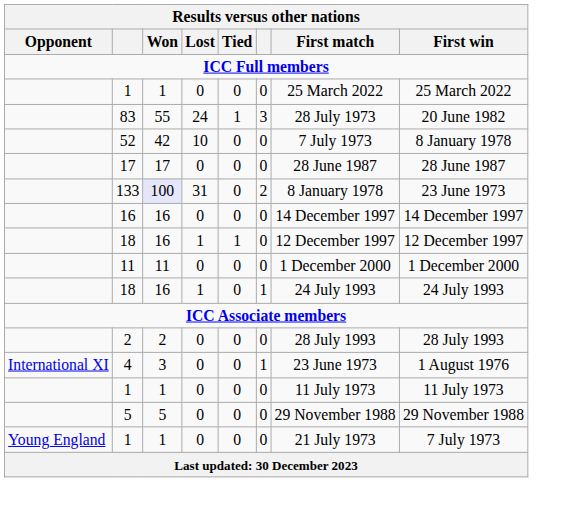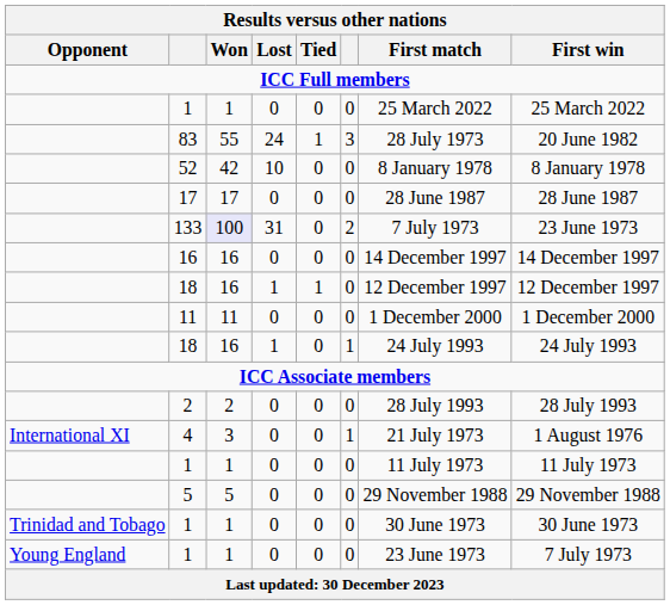 <table class="wikitable" style="text-align: center;">
 <tr>
 <th colspan=8>Results versus other nations</th>
 </tr>
 <tr>
 <th>Opponent</th>
 <th></th>
 <th>Won</th>
 <th>Lost</th>
 <th>Tied</th>
 <th></th>
 <th>First match</th>
 <th>First win</th>
 </tr>
 <tr>
 <td colspan="8" style="text-align:center;"><strong><a href='#'>ICC Full members</a></strong></td>
 </tr>
 <tr>
 <td align=left></td>
 <td>1</td>
 <td>1</td>
 <td>0</td>
 <td>0</td>
 <td>0</td>
 <td>25 March 2022</td>
 <td>25 March 2022</td>
 </tr>
 <tr>
 <td align=left></td>
 <td>83</td>
 <td>55</td>
 <td>24</td>
 <td>1</td>
 <td>3</td>
 <td>28 July 1973</td>
 <td>20 June 1982</td>
 </tr>
 <tr>
 <td align=left></td>
 <td>52</td>
 <td>42</td>
 <td>10</td>
 <td>0</td>
 <td>0</td>
-<td>7 July 1973</td>
+<td>8 January 1978</td>
 <td>8 January 1978</td>
 </tr>
 <tr>
 <td align=left></td>
 <td>17</td>
 <td>17</td>
 <td>0</td>
 <td>0</td>
 <td>0</td>
 <td>28 June 1987</td>
 <td>28 June 1987</td>
 </tr>
 <tr>
 <td align=left></td>
 <td>133</td>
 <td style="background: lavender;">100</td>
 <td>31</td>
 <td>0</td>
 <td>2</td>
-<td>8 January 1978</td>
+<td>7 July 1973</td>
 <td>23 June 1973</td>
 </tr>
 <tr>
 <td align=left></td>
 <td>16</td>
 <td>16</td>
 <td>0</td>
 <td>0</td>
 <td>0</td>
 <td>14 December 1997</td>
 <td>14 December 1997</td>
 </tr>
 <tr>
 <td align=left></td>
 <td>18</td>
 <td>16</td>
 <td>1</td>
 <td>1</td>
 <td>0</td>
 <td>12 December 1997</td>
 <td>12 December 1997</td>
 </tr>
 <tr>
 <td align=left></td>
 <td>11</td>
 <td>11</td>
 <td>0</td>
 <td>0</td>
 <td>0</td>
 <td>1 December 2000</td>
 <td>1 December 2000</td>
 </tr>
 <tr>
 <td align=left></td>
 <td>18</td>
 <td>16</td>
 <td>1</td>
 <td>0</td>
 <td>1</td>
 <td>24 July 1993</td>
 <td>24 July 1993</td>
 </tr>
 <tr>
 <td colspan="8" style="text-align:center;"><strong><a href='#'>ICC Associate members</a></strong></td>
 </tr>
 <tr>
 <td align=left></td>
 <td>2</td>
 <td>2</td>
 <td>0</td>
 <td>0</td>
 <td>0</td>
 <td>28 July 1993</td>
 <td>28 July 1993</td>
 </tr>
 <tr>
 <td align=left><a href='#'>International XI</a></td>
 <td>4</td>
 <td>3</td>
 <td>0</td>
 <td>0</td>
 <td>1</td>
-<td>23 June 1973</td>
+<td>21 July 1973</td>
 <td>1 August 1976</td>
 </tr>
 <tr>
 <td align=left></td>
 <td>1</td>
 <td>1</td>
 <td>0</td>
 <td>0</td>
 <td>0</td>
 <td>11 July 1973</td>
 <td>11 July 1973</td>
 </tr>
 <tr>
 <td align=left></td>
 <td>5</td>
 <td>5</td>
 <td>0</td>
 <td>0</td>
 <td>0</td>
 <td>29 November 1988</td>
 <td>29 November 1988</td>
 </tr>
 <tr>
+<td align=left><a href='#'>Trinidad and Tobago</a></td>
+<td>1</td>
+<td>1</td>
+<td>0</td>
+<td>0</td>
+<td>0</td>
+<td>30 June 1973</td>
+<td>30 June 1973</td>
+</tr>
+<tr>
 <td align=left><a href='#'>Young England</a></td>
 <td>1</td>
 <td>1</td>
 <td>0</td>
 <td>0</td>
 <td>0</td>
-<td>21 July 1973</td>
+<td>23 June 1973</td>
 <td>7 July 1973</td>
 </tr>
 <tr>
 <th colspan=8><small>Last updated: 30 December 2023</small></th>
 </tr>
 </table>
